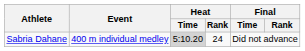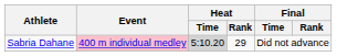 <table class=wikitable style="font-size:90%">
 <tr>
 <th rowspan="2">Athlete</th>
 <th rowspan="2">Event</th>
 <th colspan="2">Heat</th>
 <th colspan="2">Final</th>
 </tr>
 <tr style="font-size:95%">
 <th>Time</th>
 <th>Rank</th>
 <th>Time</th>
 <th>Rank</th>
 </tr>
 <tr align=center>
 <td align=left><a href='#'>Sabria Dahane</a></td>
-<td align=left><a href='#'>400 m individual medley</a></td>
+<td align=left style="background: pink;"><a href='#'>400 m individual medley</a></td>
 <td style="background: lightgrey;">5:10.20</td>
-<td>24</td>
+<td>29</td>
 <td colspan=2>Did not advance</td>
 </tr>
 </table>
